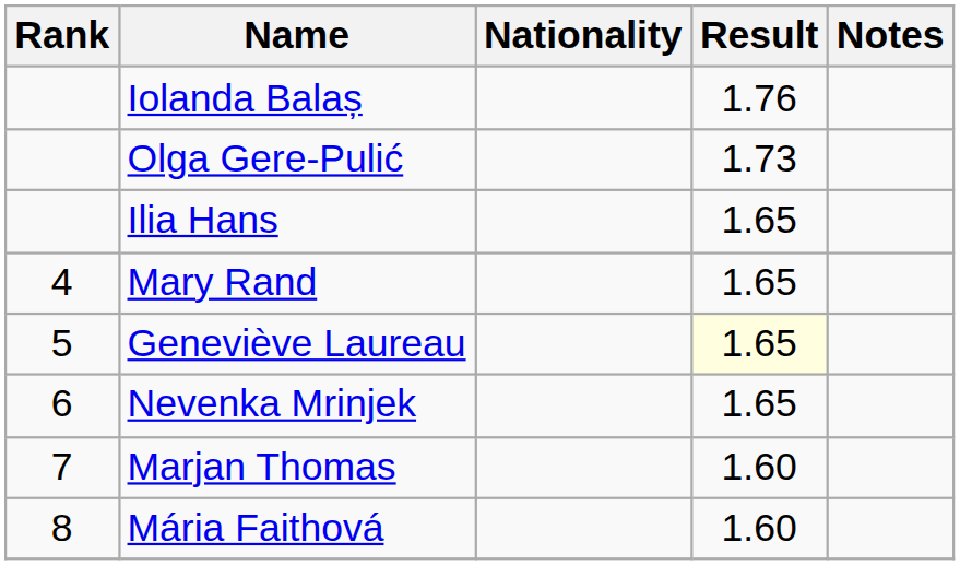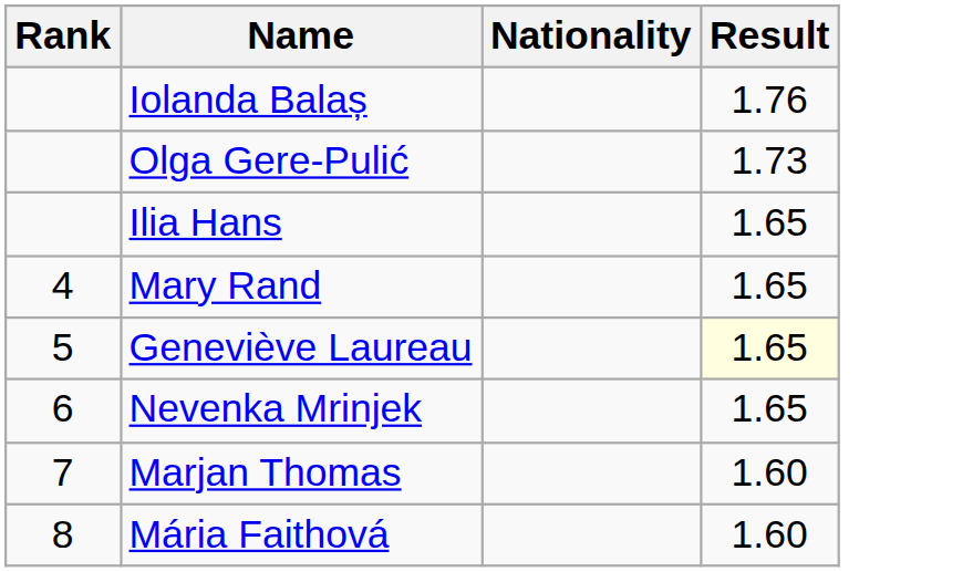 <table class="wikitable sortable" style="text-align:center">
 <tr>
 <th>Rank</th>
 <th>Name</th>
 <th>Nationality</th>
 <th>Result</th>
-<th>Notes</th>
 </tr>
 <tr>
 <td></td>
 <td align="left"><a href='#'>Iolanda Balaș</a></td>
 <td align=left></td>
 <td>1.76</td>
-<td></td>
 </tr>
 <tr>
 <td></td>
 <td align="left"><a href='#'>Olga Gere-Pulić</a></td>
 <td align=left></td>
 <td>1.73</td>
-<td></td>
 </tr>
 <tr>
 <td></td>
 <td align="left"><a href='#'>Ilia Hans</a></td>
 <td align=left></td>
 <td>1.65</td>
-<td></td>
 </tr>
 <tr>
 <td>4</td>
 <td align="left"><a href='#'>Mary Rand</a></td>
 <td align=left></td>
 <td>1.65</td>
-<td></td>
 </tr>
 <tr>
 <td>5</td>
 <td align="left"><a href='#'>Geneviève Laureau</a></td>
 <td align=left></td>
 <td style="background: lightyellow;">1.65</td>
-<td></td>
 </tr>
 <tr>
 <td>6</td>
 <td align="left"><a href='#'>Nevenka Mrinjek</a></td>
 <td align=left></td>
 <td>1.65</td>
-<td></td>
 </tr>
 <tr>
 <td>7</td>
 <td align="left"><a href='#'>Marjan Thomas</a></td>
 <td align=left></td>
 <td>1.60</td>
-<td></td>
 </tr>
 <tr>
 <td>8</td>
 <td align="left"><a href='#'>Mária Faithová</a></td>
 <td align=left></td>
 <td>1.60</td>
-<td></td>
 </tr>
 </table>
